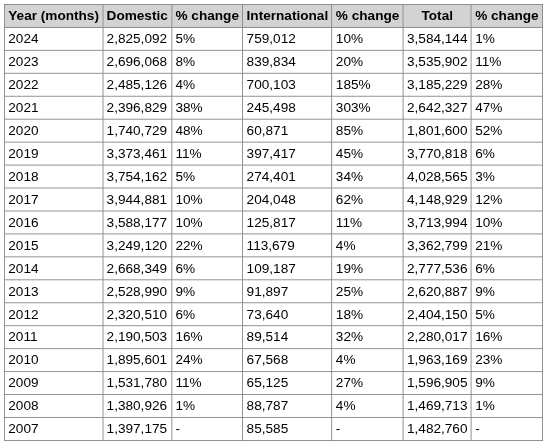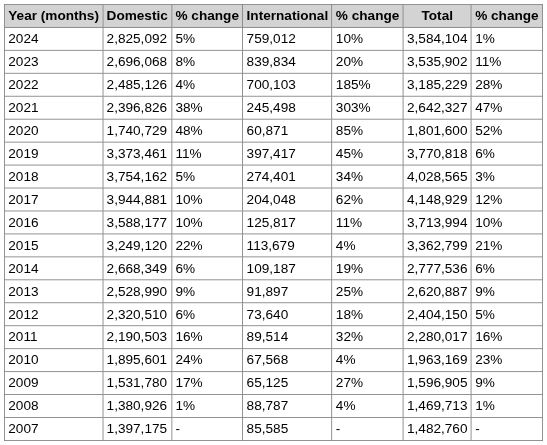 <table class="toccolours" border="1" cellpadding="4" style="border-collapse:collapse">
 <tr bgcolor=lightgrey>
 <th>Year (months)</th>
 <th>Domestic</th>
 <th>% change</th>
 <th>International</th>
 <th>% change</th>
 <th>Total</th>
 <th>% change</th>
 </tr>
 <tr>
 <td>2024</td>
 <td>2,825,092</td>
 <td> 5%</td>
 <td>759,012</td>
 <td> 10%</td>
-<td>3,584,144</td>
+<td>3,584,104</td>
 <td> 1%</td>
 </tr>
 <tr>
 <td>2023</td>
 <td>2,696,068</td>
 <td> 8%</td>
 <td>839,834</td>
 <td> 20%</td>
 <td>3,535,902</td>
 <td> 11%</td>
 </tr>
 <tr>
 <td>2022</td>
 <td>2,485,126</td>
 <td> 4%</td>
 <td>700,103</td>
 <td> 185%</td>
 <td>3,185,229</td>
 <td> 28%</td>
 </tr>
 <tr>
 <td>2021</td>
-<td>2,396,829</td>
+<td>2,396,826</td>
 <td> 38%</td>
 <td>245,498</td>
 <td> 303%</td>
 <td>2,642,327</td>
 <td> 47%</td>
 </tr>
 <tr>
 <td>2020</td>
 <td>1,740,729</td>
 <td> 48%</td>
 <td>60,871</td>
 <td> 85%</td>
 <td>1,801,600</td>
 <td> 52%</td>
 </tr>
 <tr>
 <td>2019</td>
 <td>3,373,461</td>
 <td> 11%</td>
 <td>397,417</td>
 <td> 45%</td>
 <td>3,770,818</td>
 <td> 6%</td>
 </tr>
 <tr>
 <td>2018</td>
 <td>3,754,162</td>
 <td> 5%</td>
 <td>274,401</td>
 <td> 34%</td>
 <td>4,028,565</td>
 <td> 3%</td>
 </tr>
 <tr>
 <td>2017</td>
 <td>3,944,881</td>
 <td> 10%</td>
 <td>204,048</td>
 <td> 62%</td>
 <td>4,148,929</td>
 <td> 12%</td>
 </tr>
 <tr>
 <td>2016</td>
 <td>3,588,177</td>
 <td> 10%</td>
 <td>125,817</td>
 <td> 11%</td>
 <td>3,713,994</td>
 <td> 10%</td>
 </tr>
 <tr>
 <td>2015</td>
 <td>3,249,120</td>
 <td> 22%</td>
 <td>113,679</td>
 <td> 4%</td>
 <td>3,362,799</td>
 <td> 21%</td>
 </tr>
 <tr>
 <td>2014</td>
 <td>2,668,349</td>
 <td> 6%</td>
 <td>109,187</td>
 <td> 19%</td>
 <td>2,777,536</td>
 <td> 6%</td>
 </tr>
 <tr>
 <td>2013</td>
 <td>2,528,990</td>
 <td> 9%</td>
 <td>91,897</td>
 <td> 25%</td>
 <td>2,620,887</td>
 <td> 9%</td>
 </tr>
 <tr>
 <td>2012</td>
 <td>2,320,510</td>
 <td> 6%</td>
 <td>73,640</td>
 <td> 18%</td>
 <td>2,404,150</td>
 <td> 5%</td>
 </tr>
 <tr>
 <td>2011</td>
 <td>2,190,503</td>
 <td> 16%</td>
 <td>89,514</td>
 <td> 32%</td>
 <td>2,280,017</td>
 <td> 16%</td>
 </tr>
 <tr>
 <td>2010</td>
 <td>1,895,601</td>
 <td> 24%</td>
 <td>67,568</td>
 <td> 4%</td>
 <td>1,963,169</td>
 <td> 23%</td>
 </tr>
 <tr>
 <td>2009</td>
 <td>1,531,780</td>
-<td> 11%</td>
+<td> 17%</td>
 <td>65,125</td>
 <td> 27%</td>
 <td>1,596,905</td>
 <td> 9%</td>
 </tr>
 <tr>
 <td>2008</td>
 <td>1,380,926</td>
 <td> 1%</td>
 <td>88,787</td>
 <td> 4%</td>
 <td>1,469,713</td>
 <td> 1%</td>
 </tr>
 <tr>
 <td>2007</td>
 <td>1,397,175</td>
 <td>-</td>
 <td>85,585</td>
 <td>-</td>
 <td>1,482,760</td>
 <td>-</td>
 </tr>
 </table>
